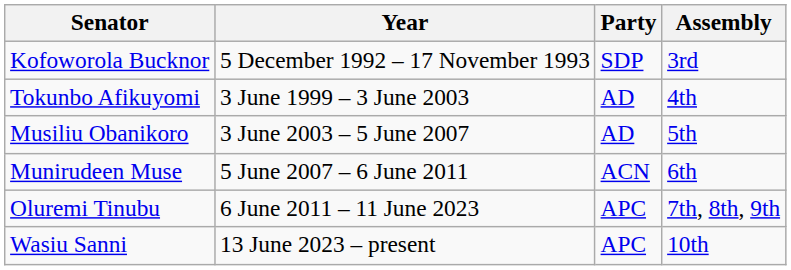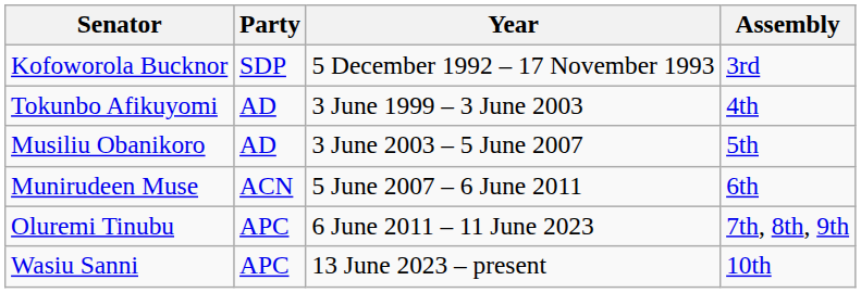 <table class="wikitable">
 <tr>
 <th>Senator</th>
+<th>Party</th>
 <th>Year</th>
-<th>Party</th>
 <th>Assembly</th>
 </tr>
 <tr>
 <td><a href='#'>Kofoworola Bucknor</a></td>
+<td><a href='#'>SDP</a></td>
 <td>5 December 1992 – 17 November 1993</td>
-<td><a href='#'>SDP</a></td>
 <td><a href='#'>3rd</a></td>
 </tr>
 <tr>
 <td><a href='#'>Tokunbo Afikuyomi</a></td>
+<td><a href='#'>AD</a></td>
 <td>3 June 1999 – 3 June 2003</td>
-<td><a href='#'>AD</a></td>
 <td><a href='#'>4th</a></td>
 </tr>
 <tr>
 <td><a href='#'>Musiliu Obanikoro</a></td>
+<td><a href='#'>AD</a></td>
 <td>3 June 2003 – 5 June 2007</td>
-<td><a href='#'>AD</a></td>
 <td><a href='#'>5th</a></td>
 </tr>
 <tr>
 <td><a href='#'>Munirudeen Muse</a></td>
+<td><a href='#'>ACN</a></td>
 <td>5 June 2007 – 6 June 2011</td>
-<td><a href='#'>ACN</a></td>
 <td><a href='#'>6th</a></td>
 </tr>
 <tr>
 <td><a href='#'>Oluremi Tinubu</a></td>
+<td><a href='#'>APC</a></td>
 <td>6 June 2011 – 11 June 2023</td>
-<td><a href='#'>APC</a></td>
 <td><a href='#'>7th</a>, <a href='#'>8th</a>, <a href='#'>9th</a></td>
 </tr>
 <tr>
 <td><a href='#'>Wasiu Sanni</a></td>
+<td><a href='#'>APC</a></td>
 <td>13 June 2023 – present</td>
-<td><a href='#'>APC</a></td>
 <td><a href='#'>10th</a></td>
 </tr>
 </table>
